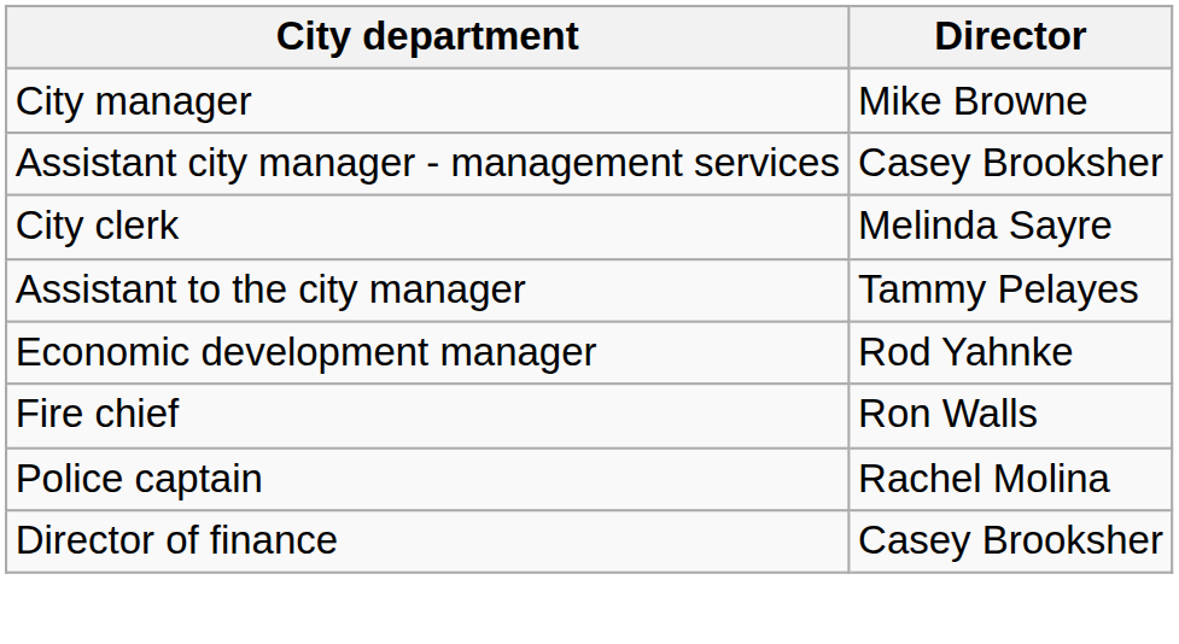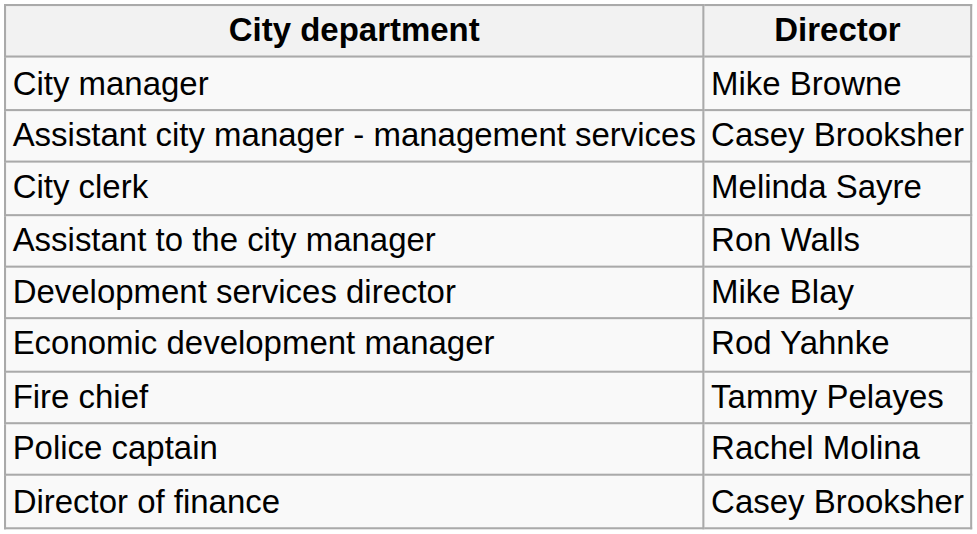 <table class="wikitable">
 <tr>
 <th>City department</th>
 <th>Director</th>
 </tr>
 <tr>
 <td>City manager</td>
 <td>Mike Browne</td>
 </tr>
 <tr>
 <td>Assistant city manager - management services</td>
 <td>Casey Brooksher</td>
 </tr>
 <tr>
 <td>City clerk</td>
 <td>Melinda Sayre</td>
 </tr>
 <tr>
 <td>Assistant to the city manager</td>
-<td>Tammy Pelayes</td>
+<td>Ron Walls</td>
+</tr>
+<tr>
+<td>Development services director</td>
+<td>Mike Blay</td>
 </tr>
 <tr>
 <td>Economic development manager</td>
 <td>Rod Yahnke</td>
 </tr>
 <tr>
 <td>Fire chief</td>
-<td>Ron Walls</td>
+<td>Tammy Pelayes</td>
 </tr>
 <tr>
 <td>Police captain</td>
 <td>Rachel Molina</td>
 </tr>
 <tr>
 <td>Director of finance</td>
 <td>Casey Brooksher</td>
 </tr>
 </table>
